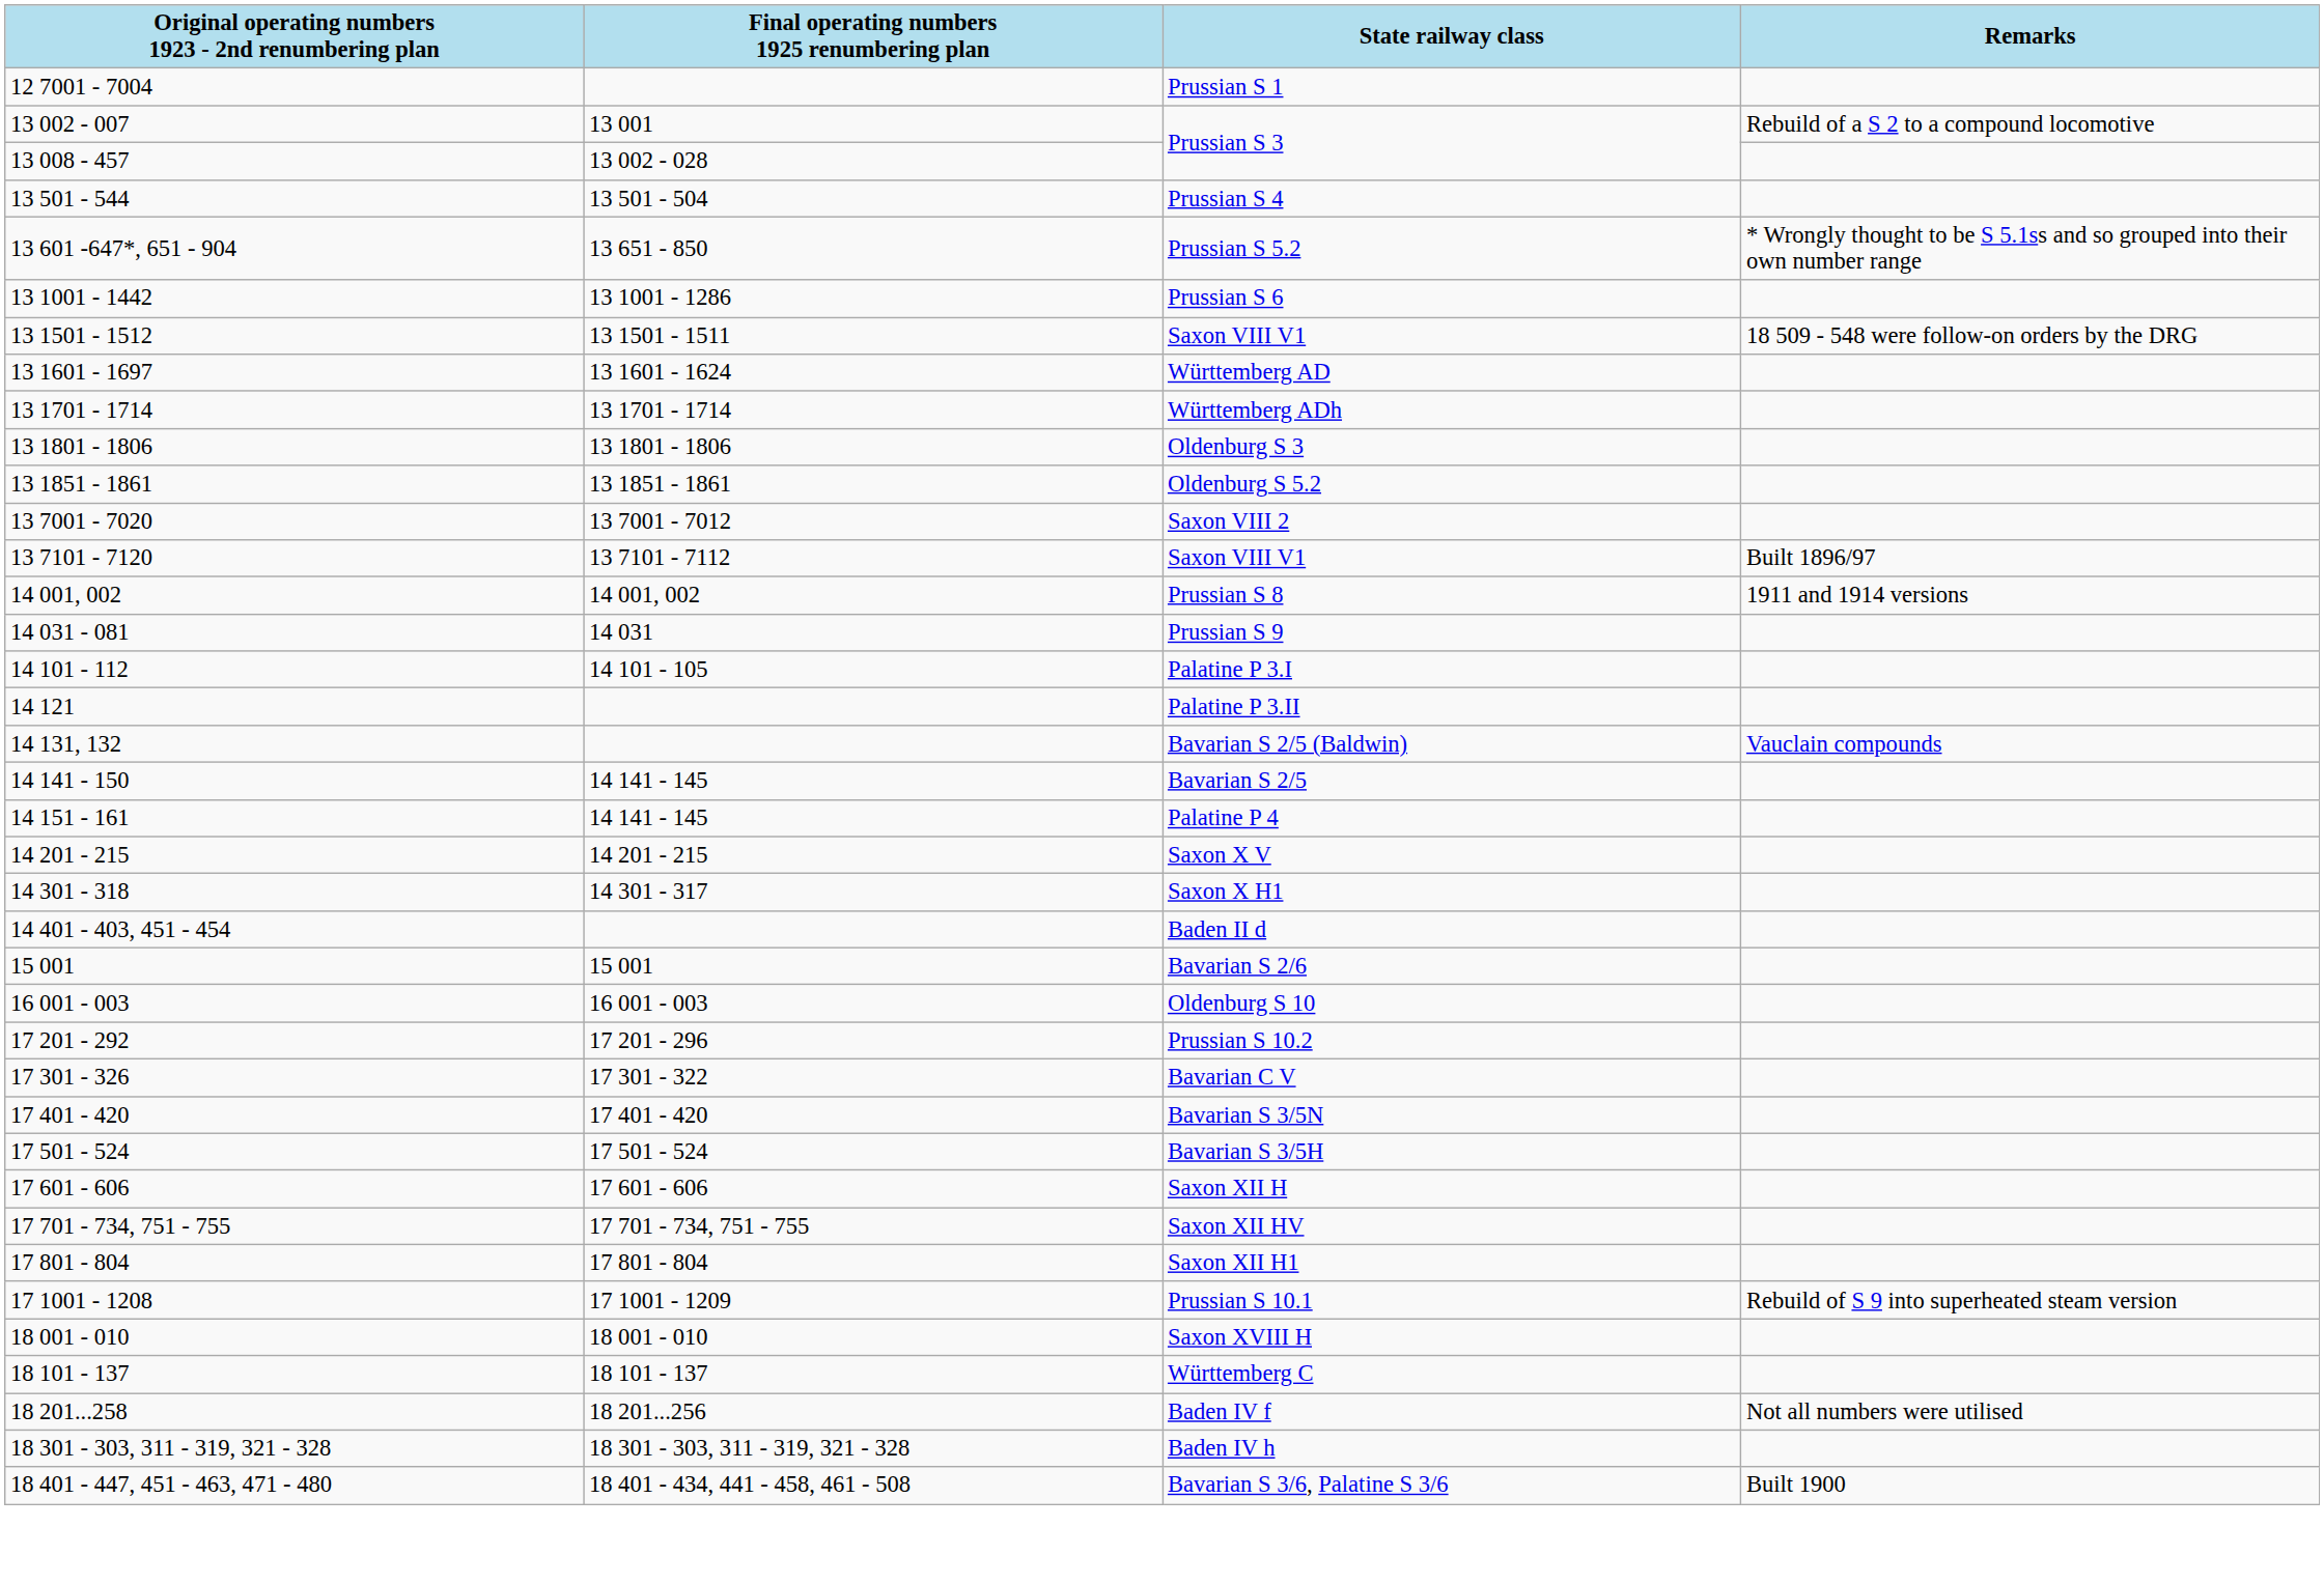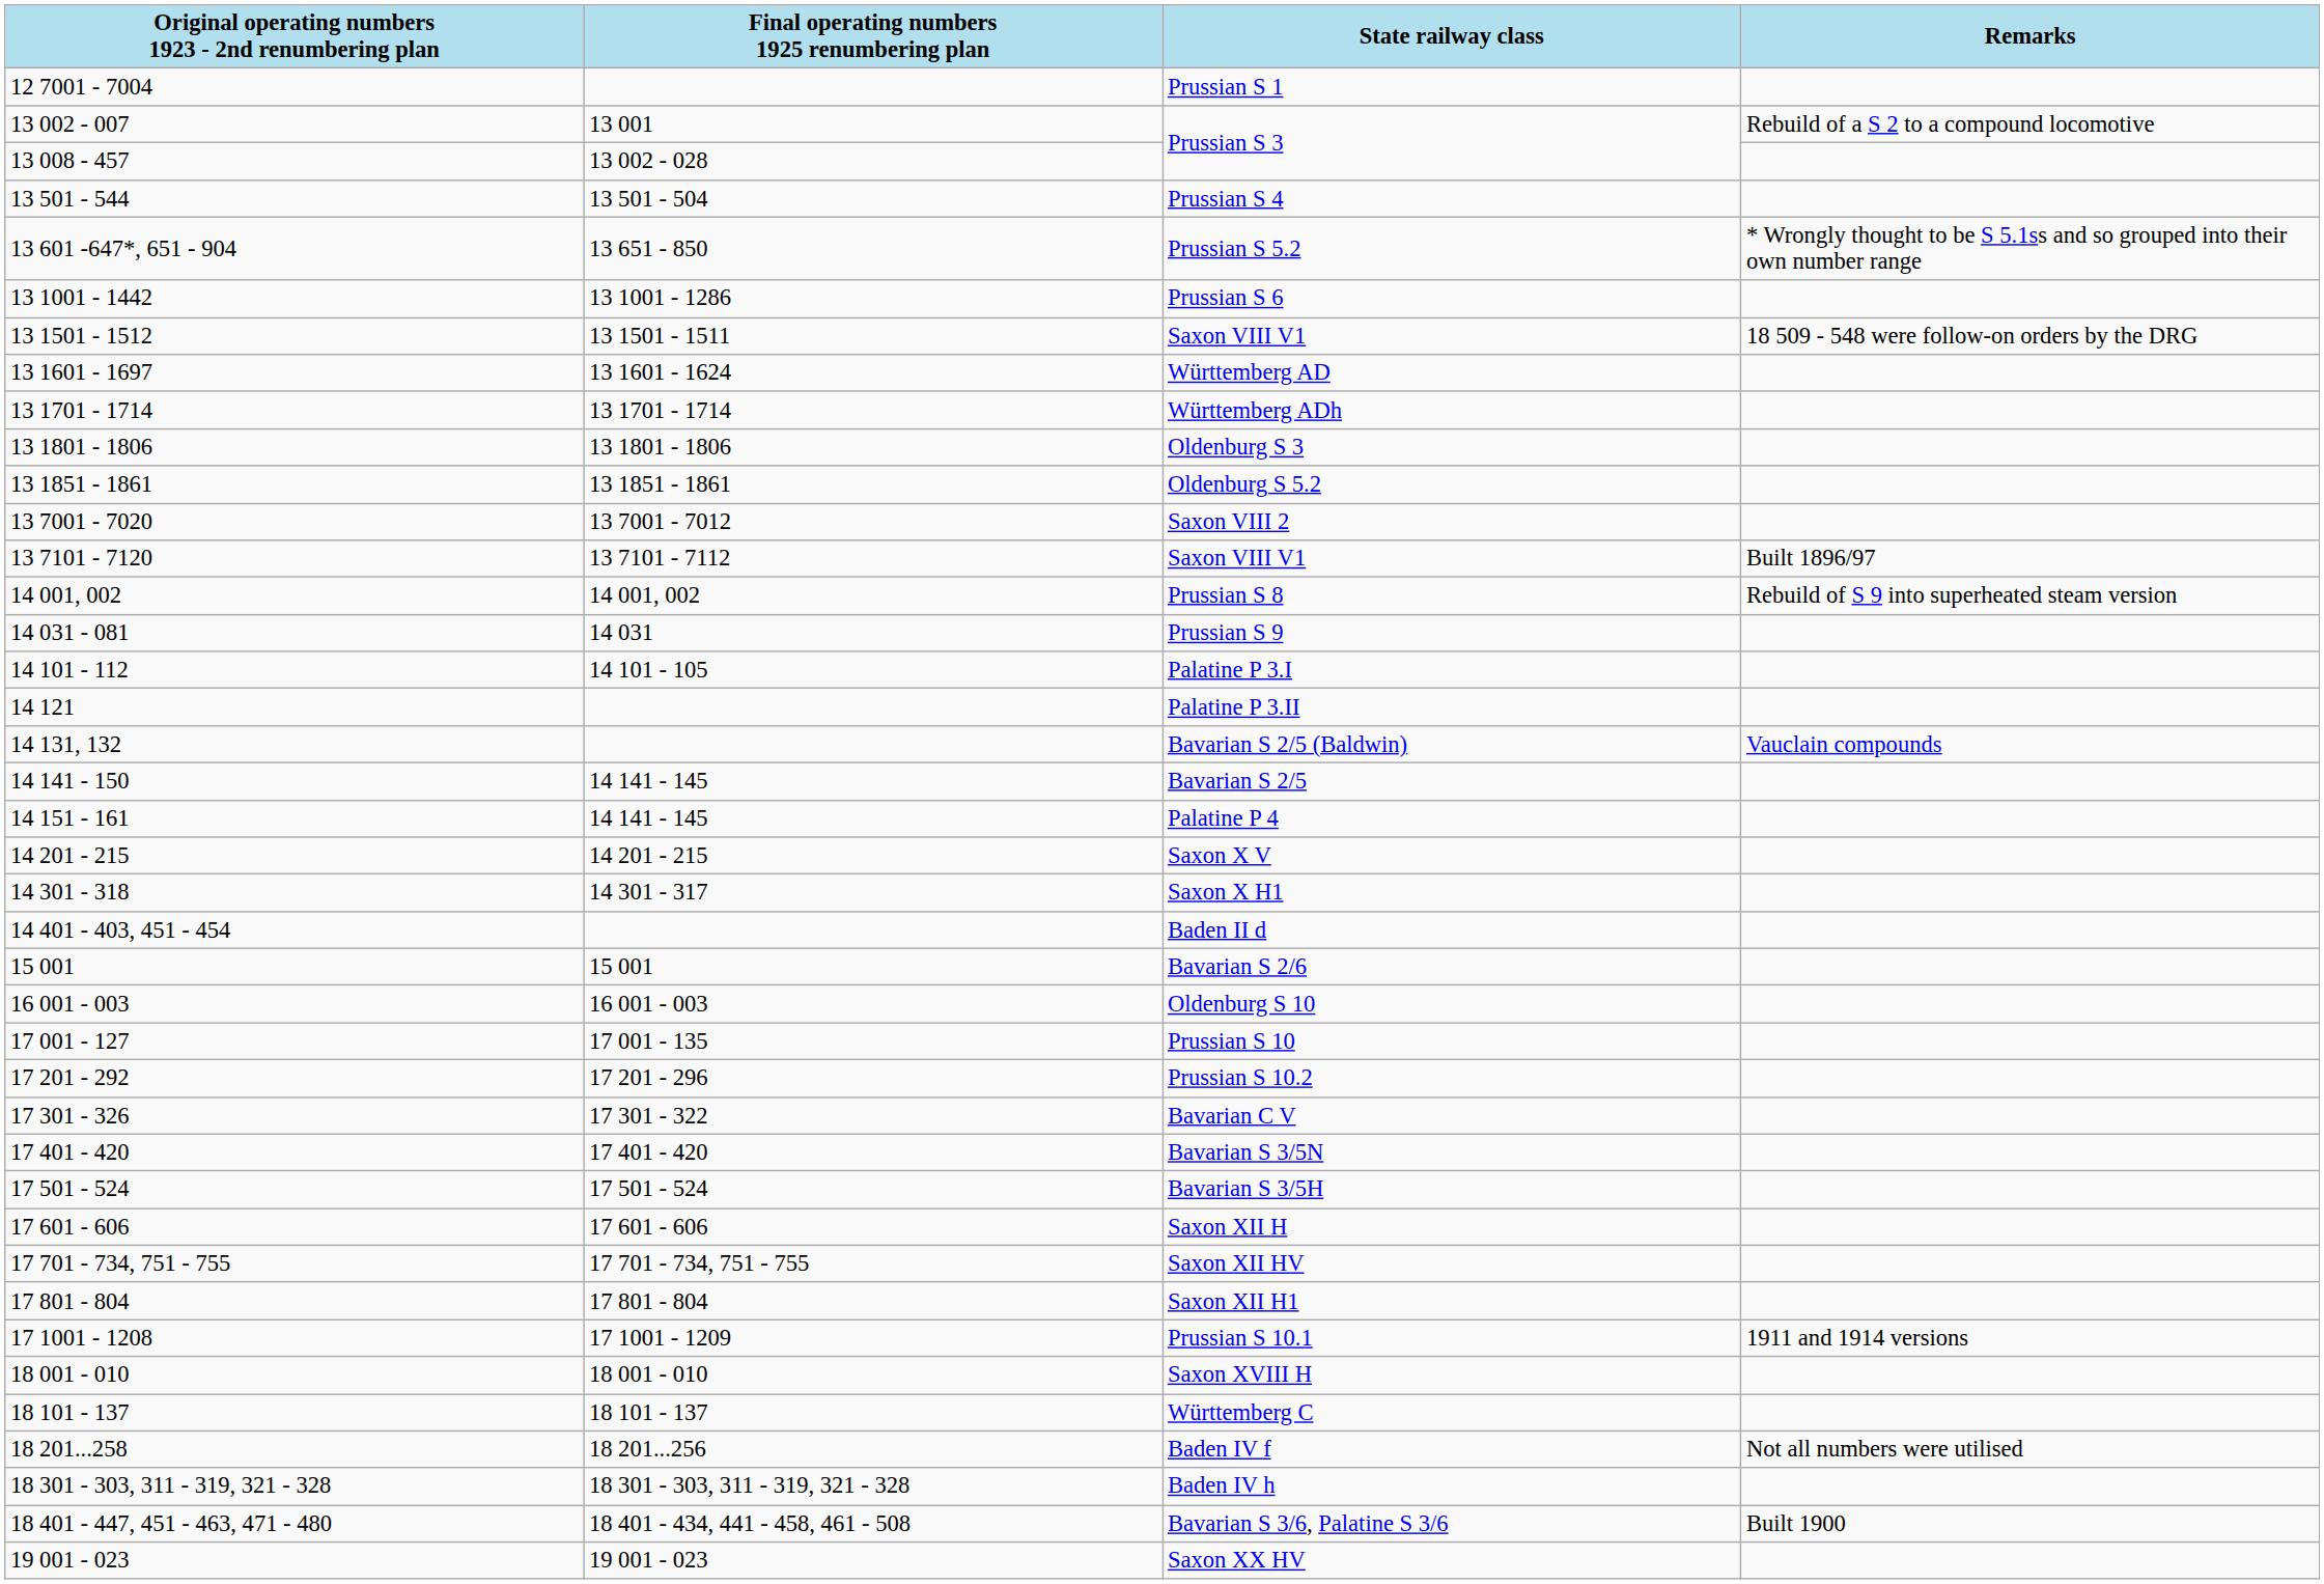 <table class="wikitable" width="100%">
 <tr>
 <th style="background-color:#B2DFEE;" width="25%">Original operating numbers<br> 1923 - 2nd renumbering plan</th>
 <th style="background-color:#B2DFEE;" width="25%">Final operating numbers<br> 1925 renumbering plan</th>
 <th style="background-color:#B2DFEE;" width="25%">State railway class</th>
 <th style="background-color:#B2DFEE;"  width="25%">Remarks</th>
 </tr>
 <tr>
 <td>12 7001 - 7004</td>
 <td></td>
 <td><a href='#'>Prussian S 1</a></td>
 <td></td>
 </tr>
 <tr>
 <td>13 002 - 007</td>
 <td>13 001</td>
 <td rowspan="2"><a href='#'>Prussian S 3</a></td>
 <td>Rebuild of a <a href='#'>S 2</a> to a compound locomotive</td>
 </tr>
 <tr>
 <td>13 008 - 457</td>
 <td>13 002 - 028</td>
 <td></td>
 </tr>
 <tr>
 <td>13 501 - 544</td>
 <td>13 501 - 504</td>
 <td><a href='#'>Prussian S 4</a></td>
 <td></td>
 </tr>
 <tr>
 <td>13 601 -647*, 651 - 904</td>
 <td>13 651 - 850</td>
 <td><a href='#'>Prussian S 5.2</a></td>
 <td>* Wrongly thought to be  <a href='#'>S 5.1s</a>s and so grouped into their own number range</td>
 </tr>
 <tr>
 <td>13 1001 - 1442</td>
 <td>13 1001 - 1286</td>
 <td><a href='#'>Prussian S 6</a></td>
 <td></td>
 </tr>
 <tr>
 <td>13 1501 - 1512</td>
 <td>13 1501 - 1511</td>
 <td><a href='#'>Saxon VIII V1</a></td>
 <td>18 509 - 548 were follow-on orders by the DRG</td>
 </tr>
 <tr>
 <td>13 1601 - 1697</td>
 <td>13 1601 - 1624</td>
 <td><a href='#'>Württemberg AD</a></td>
 <td></td>
 </tr>
 <tr>
 <td>13 1701 - 1714</td>
 <td>13 1701 - 1714</td>
 <td><a href='#'>Württemberg ADh</a></td>
 <td></td>
 </tr>
 <tr>
 <td>13 1801 - 1806</td>
 <td>13 1801 - 1806</td>
 <td><a href='#'>Oldenburg S 3</a></td>
 <td></td>
 </tr>
 <tr>
 <td>13 1851 - 1861</td>
 <td>13 1851 - 1861</td>
 <td><a href='#'>Oldenburg S 5.2</a></td>
 <td></td>
 </tr>
 <tr>
 <td>13 7001 - 7020</td>
 <td>13 7001 - 7012</td>
 <td><a href='#'>Saxon VIII 2</a></td>
 <td></td>
 </tr>
 <tr>
 <td>13 7101 - 7120</td>
 <td>13 7101 - 7112</td>
 <td><a href='#'>Saxon VIII V1</a></td>
 <td>Built 1896/97</td>
 </tr>
 <tr>
 <td>14 001, 002</td>
 <td>14 001, 002</td>
 <td><a href='#'>Prussian S 8</a></td>
-<td>1911 and 1914 versions</td>
+<td>Rebuild of <a href='#'>S 9</a> into superheated steam version</td>
 </tr>
 <tr>
 <td>14 031 - 081</td>
 <td>14 031</td>
 <td><a href='#'>Prussian S 9</a></td>
 <td></td>
 </tr>
 <tr>
 <td>14 101 - 112</td>
 <td>14 101 - 105</td>
 <td><a href='#'>Palatine P 3.I</a></td>
 <td></td>
 </tr>
 <tr>
 <td>14 121</td>
 <td></td>
 <td><a href='#'>Palatine P 3.II</a></td>
 <td></td>
 </tr>
 <tr>
 <td>14 131, 132</td>
 <td></td>
 <td><a href='#'>Bavarian S 2/5 (Baldwin)</a></td>
 <td><a href='#'>Vauclain compounds</a></td>
 </tr>
 <tr>
 <td>14 141 - 150</td>
 <td>14 141 - 145</td>
 <td><a href='#'>Bavarian S 2/5</a></td>
 <td></td>
 </tr>
 <tr>
 <td>14 151 - 161</td>
 <td>14 141 - 145</td>
 <td><a href='#'>Palatine P 4</a></td>
 <td></td>
 </tr>
 <tr>
 <td>14 201 - 215</td>
 <td>14 201 - 215</td>
 <td><a href='#'>Saxon X V</a></td>
 <td></td>
 </tr>
 <tr>
 <td>14 301 - 318</td>
 <td>14 301 - 317</td>
 <td><a href='#'>Saxon X H1</a></td>
 <td></td>
 </tr>
 <tr>
 <td>14 401 - 403, 451 - 454</td>
 <td></td>
 <td><a href='#'>Baden II d</a></td>
 <td></td>
 </tr>
 <tr>
 <td>15 001</td>
 <td>15 001</td>
 <td><a href='#'>Bavarian S 2/6</a></td>
 <td></td>
 </tr>
 <tr>
 <td>16 001 - 003</td>
 <td>16 001 - 003</td>
 <td><a href='#'>Oldenburg S 10</a></td>
 <td></td>
 </tr>
 <tr>
+<td>17 001 - 127</td>
+<td>17 001 - 135</td>
+<td><a href='#'>Prussian S 10</a></td>
+<td></td>
+</tr>
+<tr>
 <td>17 201 - 292</td>
 <td>17 201 - 296</td>
 <td><a href='#'>Prussian S 10.2</a></td>
 <td></td>
 </tr>
 <tr>
 <td>17 301 - 326</td>
 <td>17 301 - 322</td>
 <td><a href='#'>Bavarian C V</a></td>
 <td></td>
 </tr>
 <tr>
 <td>17 401 - 420</td>
 <td>17 401 - 420</td>
 <td><a href='#'>Bavarian S 3/5N</a></td>
 <td></td>
 </tr>
 <tr>
 <td>17 501 - 524</td>
 <td>17 501 - 524</td>
 <td><a href='#'>Bavarian S 3/5H</a></td>
 <td></td>
 </tr>
 <tr>
 <td>17 601 - 606</td>
 <td>17 601 - 606</td>
 <td><a href='#'>Saxon XII H</a></td>
 <td></td>
 </tr>
 <tr>
 <td>17 701 - 734, 751 - 755</td>
 <td>17 701 - 734, 751 - 755</td>
 <td><a href='#'>Saxon XII HV</a></td>
 <td></td>
 </tr>
 <tr>
 <td>17 801 - 804</td>
 <td>17 801 - 804</td>
 <td><a href='#'>Saxon XII H1</a></td>
 <td></td>
 </tr>
 <tr>
 <td>17 1001 - 1208</td>
 <td>17 1001 - 1209</td>
 <td><a href='#'>Prussian S 10.1</a></td>
-<td>Rebuild of <a href='#'>S 9</a> into superheated steam version</td>
+<td>1911 and 1914 versions</td>
 </tr>
 <tr>
 <td>18 001 - 010</td>
 <td>18 001 - 010</td>
 <td><a href='#'>Saxon XVIII H</a></td>
 <td></td>
 </tr>
 <tr>
 <td>18 101 - 137</td>
 <td>18 101 - 137</td>
 <td><a href='#'>Württemberg C</a></td>
 <td></td>
 </tr>
 <tr>
 <td>18 201...258</td>
 <td>18 201...256</td>
 <td><a href='#'>Baden IV f</a></td>
 <td>Not all numbers were utilised</td>
 </tr>
 <tr>
 <td>18 301 - 303, 311 - 319, 321 - 328</td>
 <td>18 301 - 303, 311 - 319, 321 - 328</td>
 <td><a href='#'>Baden IV h</a></td>
 <td></td>
 </tr>
 <tr>
 <td>18 401 - 447, 451 - 463, 471 - 480</td>
 <td>18 401 - 434, 441 - 458, 461 - 508</td>
 <td><a href='#'>Bavarian S 3/6</a>, <a href='#'>Palatine S 3/6</a></td>
 <td>Built 1900</td>
 </tr>
+<tr>
+<td>19 001 - 023</td>
+<td>19 001 - 023</td>
+<td><a href='#'>Saxon XX HV</a></td>
+<td></td>
+</tr>
 </table>
